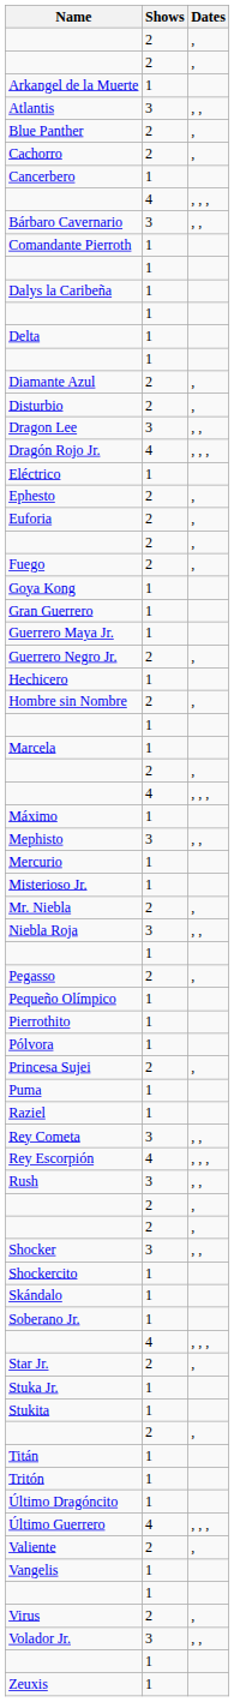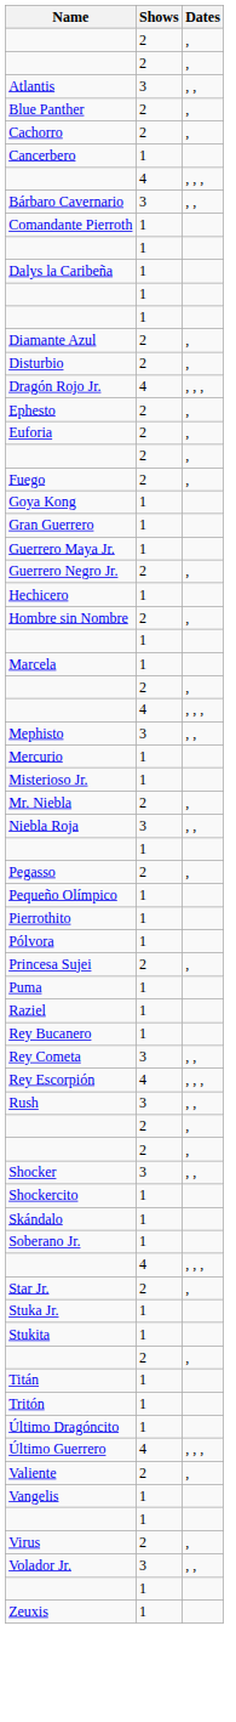 <table class="wikitable sortable">
 <tr>
 <th>Name</th>
 <th>Shows</th>
 <th>Dates</th>
 </tr>
 <tr>
 <td></td>
 <td>2</td>
 <td>, </td>
 </tr>
 <tr>
 <td></td>
 <td>2</td>
 <td>, </td>
-</tr>
-<tr>
-<td><a href='#'>Arkangel de la Muerte</a></td>
-<td>1</td>
-<td></td>
 </tr>
 <tr>
 <td><a href='#'>Atlantis</a></td>
 <td>3</td>
 <td>, , </td>
 </tr>
 <tr>
 <td><a href='#'>Blue Panther</a></td>
 <td>2</td>
 <td>, </td>
 </tr>
 <tr>
 <td><a href='#'>Cachorro</a></td>
 <td>2</td>
 <td>, </td>
 </tr>
 <tr>
 <td><a href='#'>Cancerbero</a></td>
 <td>1</td>
 <td></td>
 </tr>
 <tr>
 <td></td>
 <td>4</td>
 <td>, , , </td>
 </tr>
 <tr>
 <td><a href='#'>Bárbaro Cavernario</a></td>
 <td>3</td>
 <td>, , </td>
 </tr>
 <tr>
 <td><a href='#'>Comandante Pierroth</a></td>
 <td>1</td>
 <td></td>
 </tr>
 <tr>
 <td></td>
 <td>1</td>
 <td></td>
 </tr>
 <tr>
 <td><a href='#'>Dalys la Caribeña</a></td>
 <td>1</td>
 <td></td>
 </tr>
 <tr>
 <td></td>
 <td>1</td>
 <td></td>
 </tr>
 <tr>
-<td><a href='#'>Delta</a></td>
-<td>1</td>
-<td></td>
-</tr>
-<tr>
 <td></td>
 <td>1</td>
 <td></td>
 </tr>
 <tr>
 <td><a href='#'>Diamante Azul</a></td>
 <td>2</td>
 <td>, </td>
 </tr>
 <tr>
 <td><a href='#'>Disturbio</a></td>
 <td>2</td>
 <td>, </td>
 </tr>
 <tr>
-<td><a href='#'>Dragon Lee</a></td>
-<td>3</td>
-<td>, , </td>
-</tr>
-<tr>
 <td><a href='#'>Dragón Rojo Jr.</a></td>
 <td>4</td>
 <td>, , , </td>
-</tr>
-<tr>
-<td><a href='#'>Eléctrico</a></td>
-<td>1</td>
-<td></td>
 </tr>
 <tr>
 <td><a href='#'>Ephesto</a></td>
 <td>2</td>
 <td>, </td>
 </tr>
 <tr>
 <td><a href='#'>Euforia</a></td>
 <td>2</td>
 <td>, </td>
 </tr>
 <tr>
 <td></td>
 <td>2</td>
 <td>, </td>
 </tr>
 <tr>
 <td><a href='#'>Fuego</a></td>
 <td>2</td>
 <td>, </td>
 </tr>
 <tr>
 <td><a href='#'>Goya Kong</a></td>
 <td>1</td>
 <td></td>
 </tr>
 <tr>
 <td><a href='#'>Gran Guerrero</a></td>
 <td>1</td>
 <td></td>
 </tr>
 <tr>
 <td><a href='#'>Guerrero Maya Jr.</a></td>
 <td>1</td>
 <td></td>
 </tr>
 <tr>
 <td><a href='#'>Guerrero Negro Jr.</a></td>
 <td>2</td>
 <td>, </td>
 </tr>
 <tr>
 <td><a href='#'>Hechicero</a></td>
 <td>1</td>
 <td></td>
 </tr>
 <tr>
 <td><a href='#'>Hombre sin Nombre</a></td>
 <td>2</td>
 <td>, </td>
 </tr>
 <tr>
 <td></td>
 <td>1</td>
 <td></td>
 </tr>
 <tr>
 <td><a href='#'>Marcela</a></td>
 <td>1</td>
 <td></td>
 </tr>
 <tr>
 <td></td>
 <td>2</td>
 <td>, </td>
 </tr>
 <tr>
 <td></td>
 <td>4</td>
 <td>, , , </td>
 </tr>
 <tr>
-<td><a href='#'>Máximo</a></td>
-<td>1</td>
-<td></td>
-</tr>
-<tr>
 <td><a href='#'>Mephisto</a></td>
 <td>3</td>
 <td>, , </td>
 </tr>
 <tr>
 <td><a href='#'>Mercurio</a></td>
 <td>1</td>
 <td></td>
 </tr>
 <tr>
 <td><a href='#'>Misterioso Jr.</a></td>
 <td>1</td>
 <td></td>
 </tr>
 <tr>
 <td><a href='#'>Mr. Niebla</a></td>
 <td>2</td>
 <td>, </td>
 </tr>
 <tr>
 <td><a href='#'>Niebla Roja</a></td>
 <td>3</td>
 <td>, , </td>
 </tr>
 <tr>
 <td></td>
 <td>1</td>
 <td></td>
 </tr>
 <tr>
 <td><a href='#'>Pegasso</a></td>
 <td>2</td>
 <td>, </td>
 </tr>
 <tr>
 <td><a href='#'>Pequeño Olímpico</a></td>
 <td>1</td>
 <td></td>
 </tr>
 <tr>
 <td><a href='#'>Pierrothito</a></td>
 <td>1</td>
 <td></td>
 </tr>
 <tr>
 <td><a href='#'>Pólvora</a></td>
 <td>1</td>
 <td></td>
 </tr>
 <tr>
 <td><a href='#'>Princesa Sujei</a></td>
 <td>2</td>
 <td>, </td>
 </tr>
 <tr>
 <td><a href='#'>Puma</a></td>
 <td>1</td>
 <td></td>
 </tr>
 <tr>
 <td><a href='#'>Raziel</a></td>
+<td>1</td>
+<td></td>
+</tr>
+<tr>
+<td><a href='#'>Rey Bucanero</a></td>
 <td>1</td>
 <td></td>
 </tr>
 <tr>
 <td><a href='#'>Rey Cometa</a></td>
 <td>3</td>
 <td>, , </td>
 </tr>
 <tr>
 <td><a href='#'>Rey Escorpión</a></td>
 <td>4</td>
 <td>, , , </td>
 </tr>
 <tr>
 <td><a href='#'>Rush</a></td>
 <td>3</td>
 <td>, , </td>
 </tr>
 <tr>
 <td></td>
 <td>2</td>
 <td>, </td>
 </tr>
 <tr>
 <td></td>
 <td>2</td>
 <td>, </td>
 </tr>
 <tr>
 <td><a href='#'>Shocker</a></td>
 <td>3</td>
 <td>, , </td>
 </tr>
 <tr>
 <td><a href='#'>Shockercito</a></td>
 <td>1</td>
 <td></td>
 </tr>
 <tr>
 <td><a href='#'>Skándalo</a></td>
 <td>1</td>
 <td></td>
 </tr>
 <tr>
 <td><a href='#'>Soberano Jr.</a></td>
 <td>1</td>
 <td></td>
 </tr>
 <tr>
 <td></td>
 <td>4</td>
 <td>, , , </td>
 </tr>
 <tr>
 <td><a href='#'>Star Jr.</a></td>
 <td>2</td>
 <td>, </td>
 </tr>
 <tr>
 <td><a href='#'>Stuka Jr.</a></td>
 <td>1</td>
 <td></td>
 </tr>
 <tr>
 <td><a href='#'>Stukita</a></td>
 <td>1</td>
 <td></td>
 </tr>
 <tr>
 <td></td>
 <td>2</td>
 <td>, </td>
 </tr>
 <tr>
 <td><a href='#'>Titán</a></td>
 <td>1</td>
 <td></td>
 </tr>
 <tr>
 <td><a href='#'>Tritón</a></td>
 <td>1</td>
 <td></td>
 </tr>
 <tr>
 <td><a href='#'>Último Dragóncito</a></td>
 <td>1</td>
 <td></td>
 </tr>
 <tr>
 <td><a href='#'>Último Guerrero</a></td>
 <td>4</td>
 <td>, , , </td>
 </tr>
 <tr>
 <td><a href='#'>Valiente</a></td>
 <td>2</td>
 <td>, </td>
 </tr>
 <tr>
 <td><a href='#'>Vangelis</a></td>
 <td>1</td>
 <td></td>
 </tr>
 <tr>
 <td></td>
 <td>1</td>
 <td></td>
 </tr>
 <tr>
 <td><a href='#'>Virus</a></td>
 <td>2</td>
 <td>, </td>
 </tr>
 <tr>
 <td><a href='#'>Volador Jr.</a></td>
 <td>3</td>
 <td>, , </td>
 </tr>
 <tr>
 <td></td>
 <td>1</td>
 <td></td>
 </tr>
 <tr>
 <td><a href='#'>Zeuxis</a></td>
 <td>1</td>
 <td></td>
 </tr>
 </table>
